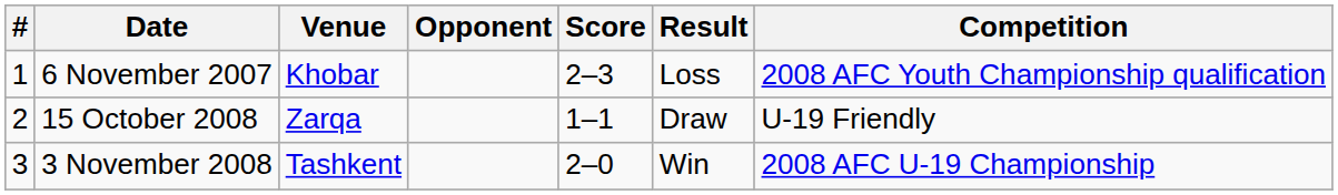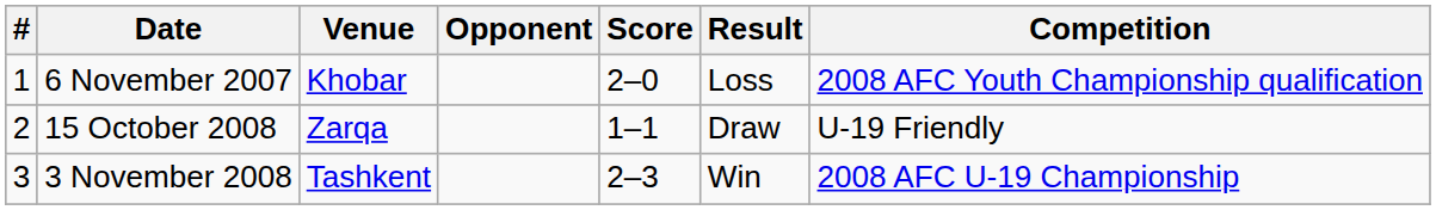 <table class="wikitable">
 <tr>
 <th>#</th>
 <th>Date</th>
 <th>Venue</th>
 <th>Opponent</th>
 <th>Score</th>
 <th>Result</th>
 <th>Competition</th>
 </tr>
 <tr>
 <td>1</td>
 <td>6 November 2007</td>
 <td><a href='#'>Khobar</a></td>
 <td></td>
-<td>2–3</td>
+<td>2–0</td>
 <td>Loss</td>
 <td><a href='#'>2008 AFC Youth Championship qualification</a></td>
 </tr>
 <tr>
 <td>2</td>
 <td>15 October 2008</td>
 <td><a href='#'>Zarqa</a></td>
 <td></td>
 <td>1–1</td>
 <td>Draw</td>
 <td>U-19 Friendly</td>
 </tr>
 <tr>
 <td>3</td>
 <td>3 November 2008</td>
 <td><a href='#'>Tashkent</a></td>
 <td></td>
-<td>2–0</td>
+<td>2–3</td>
 <td>Win</td>
 <td><a href='#'>2008 AFC U-19 Championship</a></td>
 </tr>
 </table>
